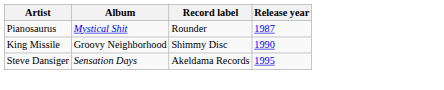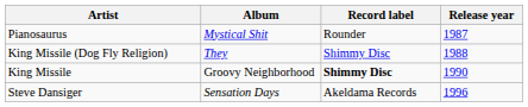 <table class="wikitable">
 <tr>
 <th>Artist</th>
 <th>Album</th>
 <th>Record label</th>
 <th>Release year</th>
 </tr>
 <tr>
 <td>Pianosaurus</td>
 <td><em><a href='#'>Mystical Shit</a></em></td>
 <td>Rounder</td>
 <td><a href='#'>1987</a></td>
 </tr>
 <tr>
+<td style="width:250px;">King Missile (Dog Fly Religion)</td>
+<td style="width:150px;"><em><a href='#'>They</a></em></td>
+<td style="width:150px;"><a href='#'>Shimmy Disc</a></td>
+<td style="width:100px;"><a href='#'>1988</a></td>
+</tr>
+<tr>
 <td>King Missile</td>
 <td>Groovy Neighborhood</td>
-<td>Shimmy Disc</td>
+<td><strong>Shimmy Disc</strong></td>
 <td><a href='#'>1990</a></td>
 </tr>
 <tr>
 <td>Steve Dansiger</td>
 <td><em>Sensation Days</em></td>
 <td>Akeldama Records</td>
-<td><a href='#'>1995</a></td>
+<td><a href='#'>1996</a></td>
 </tr>
 </table>
